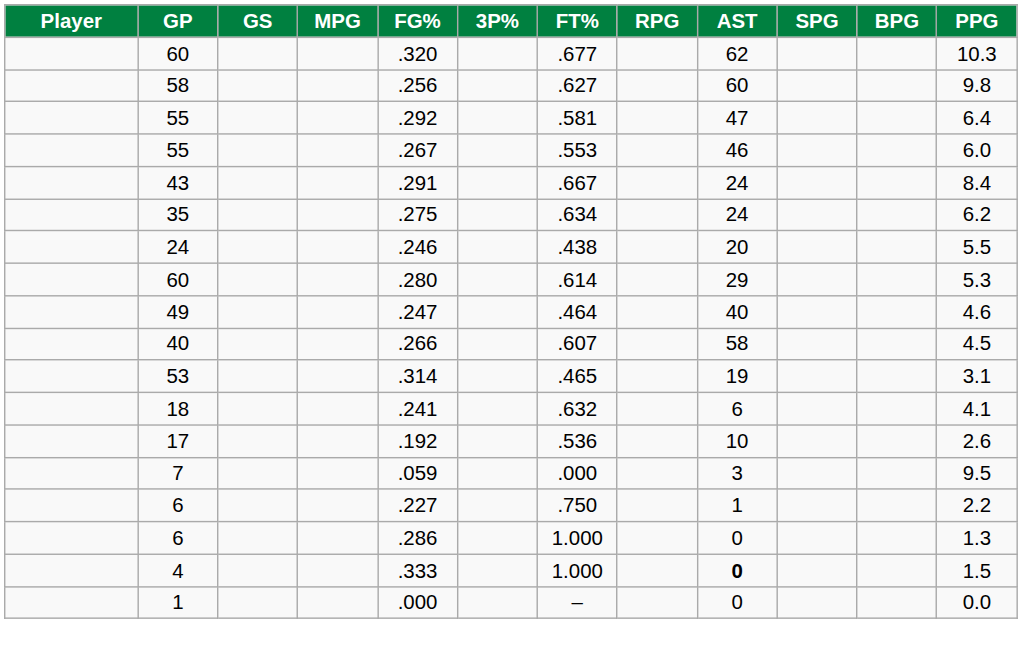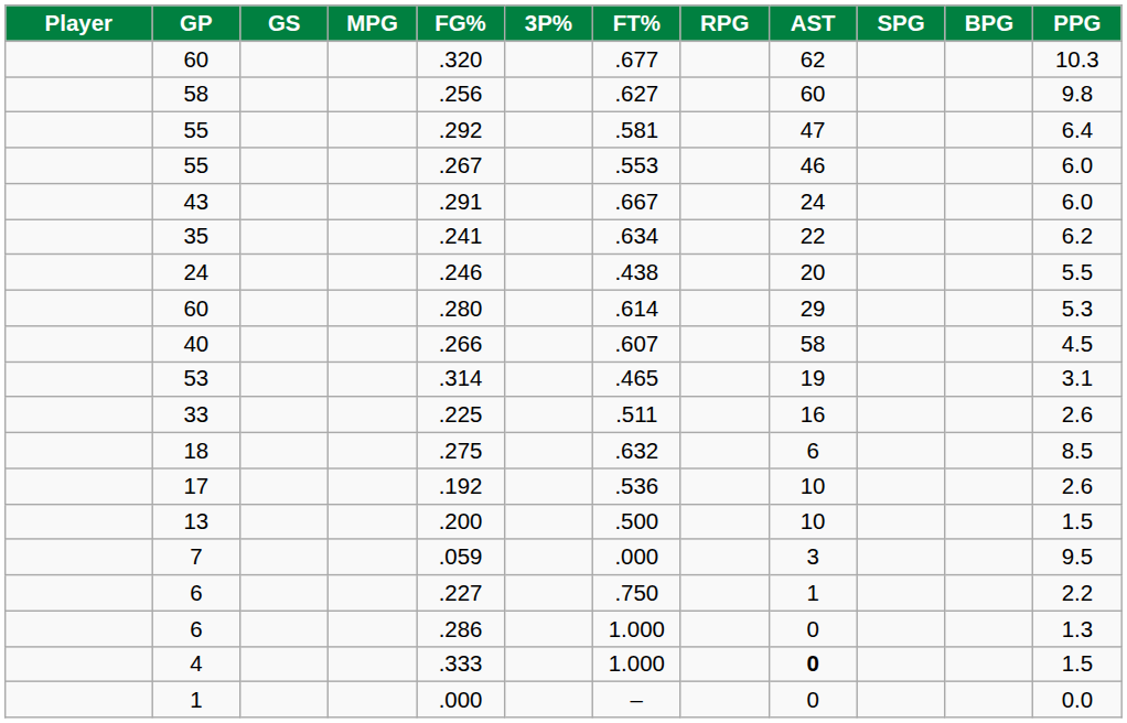 <table class="wikitable sortable" style="font-size:90%; text-align:center;">
 <tr>
 <th style="background:#008040;color:white;" width="10%">Player</th>
 <th style="background:#008040;color:white;" width="6%">GP</th>
 <th style="background:#008040;color:white;" width="6%">GS</th>
 <th style="background:#008040;color:white;" width="6%">MPG</th>
 <th style="background:#008040;color:white;" width="6%">FG%</th>
 <th style="background:#008040;color:white;" width="6%">3P%</th>
 <th style="background:#008040;color:white;" width="6%">FT%</th>
 <th style="background:#008040;color:white;" width="6%">RPG</th>
 <th style="background:#008040;color:white;" width="6%">AST</th>
 <th style="background:#008040;color:white;" width="6%">SPG</th>
 <th style="background:#008040;color:white;" width="6%">BPG</th>
 <th style="background:#008040;color:white;" width="6%">PPG</th>
 </tr>
 <tr>
 <td></td>
 <td>60</td>
 <td></td>
 <td></td>
 <td>.320</td>
 <td></td>
 <td>.677</td>
 <td></td>
 <td>62</td>
 <td></td>
 <td></td>
 <td>10.3</td>
 </tr>
 <tr>
 <td></td>
 <td>58</td>
 <td></td>
 <td></td>
 <td>.256</td>
 <td></td>
 <td>.627</td>
 <td></td>
 <td>60</td>
 <td></td>
 <td></td>
 <td>9.8</td>
 </tr>
 <tr>
 <td></td>
 <td>55</td>
 <td></td>
 <td></td>
 <td>.292</td>
 <td></td>
 <td>.581</td>
 <td></td>
 <td>47</td>
 <td></td>
 <td></td>
 <td>6.4</td>
 </tr>
 <tr>
 <td></td>
 <td>55</td>
 <td></td>
 <td></td>
 <td>.267</td>
 <td></td>
 <td>.553</td>
 <td></td>
 <td>46</td>
 <td></td>
 <td></td>
 <td>6.0</td>
 </tr>
 <tr>
 <td></td>
 <td>43</td>
 <td></td>
 <td></td>
 <td>.291</td>
 <td></td>
 <td>.667</td>
 <td></td>
 <td>24</td>
 <td></td>
 <td></td>
-<td>8.4</td>
+<td>6.0</td>
 </tr>
 <tr>
 <td></td>
 <td>35</td>
 <td></td>
 <td></td>
-<td>.275</td>
+<td>.241</td>
 <td></td>
 <td>.634</td>
 <td></td>
-<td>24</td>
+<td>22</td>
 <td></td>
 <td></td>
 <td>6.2</td>
 </tr>
 <tr>
 <td></td>
 <td>24</td>
 <td></td>
 <td></td>
 <td>.246</td>
 <td></td>
 <td>.438</td>
 <td></td>
 <td>20</td>
 <td></td>
 <td></td>
 <td>5.5</td>
 </tr>
 <tr>
 <td></td>
 <td>60</td>
 <td></td>
 <td></td>
 <td>.280</td>
 <td></td>
 <td>.614</td>
 <td></td>
 <td>29</td>
 <td></td>
 <td></td>
 <td>5.3</td>
 </tr>
 <tr>
 <td></td>
-<td>49</td>
-<td></td>
-<td></td>
-<td>.247</td>
-<td></td>
-<td>.464</td>
-<td></td>
-<td>40</td>
-<td></td>
-<td></td>
-<td>4.6</td>
-</tr>
-<tr>
-<td></td>
 <td>40</td>
 <td></td>
 <td></td>
 <td>.266</td>
 <td></td>
 <td>.607</td>
 <td></td>
 <td>58</td>
 <td></td>
 <td></td>
 <td>4.5</td>
 </tr>
 <tr>
 <td></td>
 <td>53</td>
 <td></td>
 <td></td>
 <td>.314</td>
 <td></td>
 <td>.465</td>
 <td></td>
 <td>19</td>
 <td></td>
 <td></td>
 <td>3.1</td>
 </tr>
 <tr>
 <td></td>
+<td>33</td>
+<td></td>
+<td></td>
+<td>.225</td>
+<td></td>
+<td>.511</td>
+<td></td>
+<td>16</td>
+<td></td>
+<td></td>
+<td>2.6</td>
+</tr>
+<tr>
+<td></td>
 <td>18</td>
 <td></td>
 <td></td>
-<td>.241</td>
+<td>.275</td>
 <td></td>
 <td>.632</td>
 <td></td>
 <td>6</td>
 <td></td>
 <td></td>
-<td>4.1</td>
+<td>8.5</td>
 </tr>
 <tr>
 <td></td>
 <td>17</td>
 <td></td>
 <td></td>
 <td>.192</td>
 <td></td>
 <td>.536</td>
 <td></td>
 <td>10</td>
 <td></td>
 <td></td>
 <td>2.6</td>
+</tr>
+<tr>
+<td></td>
+<td>13</td>
+<td></td>
+<td></td>
+<td>.200</td>
+<td></td>
+<td>.500</td>
+<td></td>
+<td>10</td>
+<td></td>
+<td></td>
+<td>1.5</td>
 </tr>
 <tr>
 <td></td>
 <td>7</td>
 <td></td>
 <td></td>
 <td>.059</td>
 <td></td>
 <td>.000</td>
 <td></td>
 <td>3</td>
 <td></td>
 <td></td>
 <td>9.5</td>
 </tr>
 <tr>
 <td></td>
 <td>6</td>
 <td></td>
 <td></td>
 <td>.227</td>
 <td></td>
 <td>.750</td>
 <td></td>
 <td>1</td>
 <td></td>
 <td></td>
 <td>2.2</td>
 </tr>
 <tr>
 <td></td>
 <td>6</td>
 <td></td>
 <td></td>
 <td>.286</td>
 <td></td>
 <td>1.000</td>
 <td></td>
 <td>0</td>
 <td></td>
 <td></td>
 <td>1.3</td>
 </tr>
 <tr>
 <td></td>
 <td>4</td>
 <td></td>
 <td></td>
 <td>.333</td>
 <td></td>
 <td>1.000</td>
 <td></td>
 <td><strong>0</strong></td>
 <td></td>
 <td></td>
 <td>1.5</td>
 </tr>
 <tr>
 <td></td>
 <td>1</td>
 <td></td>
 <td></td>
 <td>.000</td>
 <td></td>
 <td>–</td>
 <td></td>
 <td>0</td>
 <td></td>
 <td></td>
 <td>0.0</td>
 </tr>
 </table>
